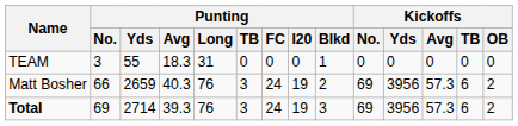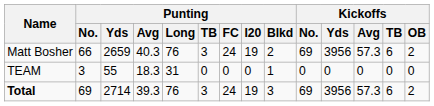 <table class="wikitable" style="white-space:nowrap;">
 <tr>
 <th rowspan="2">Name</th>
 <th colspan="8">Punting</th>
 <th colspan="5">Kickoffs</th>
 </tr>
 <tr>
 <th>No.</th>
 <th>Yds</th>
 <th>Avg</th>
 <th>Long</th>
 <th>TB</th>
 <th>FC</th>
 <th>I20</th>
 <th>Blkd</th>
 <th>No.</th>
 <th>Yds</th>
 <th>Avg</th>
 <th>TB</th>
 <th>OB</th>
 </tr>
 <tr>
+<td>Matt Bosher</td>
+<td>66</td>
+<td>2659</td>
+<td>40.3</td>
+<td>76</td>
+<td>3</td>
+<td>24</td>
+<td>19</td>
+<td>2</td>
+<td>69</td>
+<td>3956</td>
+<td>57.3</td>
+<td>6</td>
+<td>2</td>
+</tr>
+<tr>
 <td>TEAM</td>
 <td>3</td>
 <td>55</td>
 <td>18.3</td>
 <td>31</td>
 <td>0</td>
 <td>0</td>
 <td>0</td>
 <td>1</td>
 <td>0</td>
 <td>0</td>
 <td>0</td>
 <td>0</td>
 <td>0</td>
-</tr>
-<tr>
-<td>Matt Bosher</td>
-<td>66</td>
-<td>2659</td>
-<td>40.3</td>
-<td>76</td>
-<td>3</td>
-<td>24</td>
-<td>19</td>
-<td>2</td>
-<td>69</td>
-<td>3956</td>
-<td>57.3</td>
-<td>6</td>
-<td>2</td>
 </tr>
 <tr>
 <td><strong>Total</strong></td>
 <td>69</td>
 <td>2714</td>
 <td>39.3</td>
 <td>76</td>
 <td>3</td>
 <td>24</td>
 <td>19</td>
 <td>3</td>
 <td>69</td>
 <td>3956</td>
 <td>57.3</td>
 <td>6</td>
 <td>2</td>
 </tr>
 </table>
